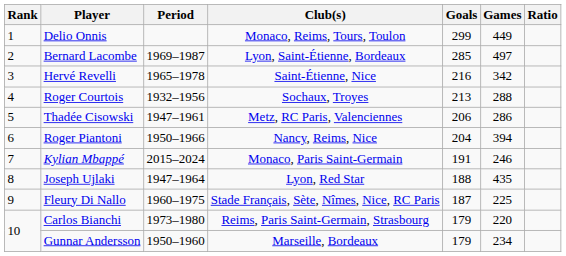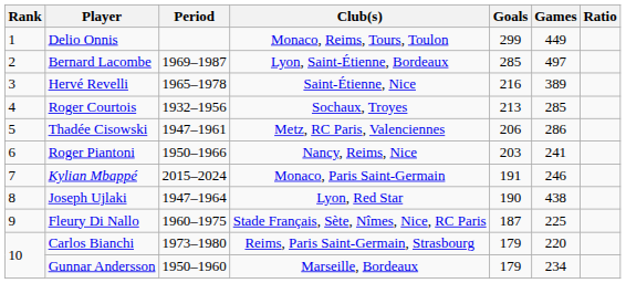 <table class="wikitable sortable">
 <tr>
 <th>Rank</th>
 <th>Player</th>
 <th>Period</th>
 <th>Club(s)</th>
 <th>Goals</th>
 <th>Games</th>
 <th>Ratio</th>
 </tr>
 <tr>
 <td>1</td>
 <td> <a href='#'>Delio Onnis</a></td>
 <td align="center"></td>
 <td align="center"><a href='#'>Monaco</a>, <a href='#'>Reims</a>, <a href='#'>Tours</a>, <a href='#'>Toulon</a></td>
 <td align="center">299</td>
 <td align="center">449</td>
 <td align="center"></td>
 </tr>
 <tr>
 <td>2</td>
 <td> <a href='#'>Bernard Lacombe</a></td>
 <td align="center">1969–1987</td>
 <td align="center"><a href='#'>Lyon</a>, <a href='#'>Saint-Étienne</a>, <a href='#'>Bordeaux</a></td>
 <td align="center">285</td>
 <td align="center">497</td>
 <td align="center"></td>
 </tr>
 <tr>
 <td>3</td>
 <td> <a href='#'>Hervé Revelli</a></td>
 <td align="center">1965–1978</td>
 <td align="center"><a href='#'>Saint-Étienne</a>, <a href='#'>Nice</a></td>
 <td align="center">216</td>
-<td align="center">342</td>
+<td align="center">389</td>
 <td align="center"></td>
 </tr>
 <tr>
 <td>4</td>
 <td> <a href='#'>Roger Courtois</a></td>
 <td align="center">1932–1956</td>
 <td align="center"><a href='#'>Sochaux</a>, <a href='#'>Troyes</a></td>
 <td align="center">213</td>
-<td align="center">288</td>
+<td align="center">285</td>
 <td align="center"></td>
 </tr>
 <tr>
 <td>5</td>
 <td> <a href='#'>Thadée Cisowski</a></td>
 <td align="center">1947–1961</td>
 <td align="center"><a href='#'>Metz</a>, <a href='#'>RC Paris</a>, <a href='#'>Valenciennes</a></td>
 <td align="center">206</td>
 <td align="center">286</td>
 <td align="center"></td>
 </tr>
 <tr>
 <td>6</td>
 <td> <a href='#'>Roger Piantoni</a></td>
 <td align="center">1950–1966</td>
 <td align="center"><a href='#'>Nancy</a>, <a href='#'>Reims</a>, <a href='#'>Nice</a></td>
-<td align="center">204</td>
-<td align="center">394</td>
+<td align="center">203</td>
+<td align="center">241</td>
 <td align="center"></td>
 </tr>
 <tr>
 <td>7</td>
 <td> <em><a href='#'>Kylian Mbappé</a></em></td>
 <td align="center">2015–2024</td>
 <td align="center"><a href='#'>Monaco</a>, <a href='#'>Paris Saint-Germain</a></td>
 <td align="center">191</td>
 <td align="center">246</td>
 <td align="center"></td>
 </tr>
 <tr>
 <td>8</td>
 <td> <a href='#'>Joseph Ujlaki</a></td>
 <td align="center">1947–1964</td>
 <td align="center"><a href='#'>Lyon</a>, <a href='#'>Red Star</a></td>
-<td align="center">188</td>
-<td align="center">435</td>
+<td align="center">190</td>
+<td align="center">438</td>
 <td align="center"></td>
 </tr>
 <tr>
 <td>9</td>
 <td> <a href='#'>Fleury Di Nallo</a></td>
 <td align="center">1960–1975</td>
 <td align="center"><a href='#'>Stade Français</a>, <a href='#'>Sète</a>, <a href='#'>Nîmes</a>, <a href='#'>Nice</a>, <a href='#'>RC Paris</a></td>
 <td align="center">187</td>
 <td align="center">225</td>
 <td align="center"></td>
 </tr>
 <tr>
 <td rowspan="2">10</td>
 <td> <a href='#'>Carlos Bianchi</a></td>
 <td align="center">1973–1980</td>
 <td align="center"><a href='#'>Reims</a>, <a href='#'>Paris Saint-Germain</a>, <a href='#'>Strasbourg</a></td>
 <td align="center">179</td>
 <td align="center">220</td>
 <td align="center"></td>
 </tr>
 <tr>
 <td> <a href='#'>Gunnar Andersson</a></td>
 <td align="center">1950–1960</td>
 <td align="center"><a href='#'>Marseille</a>, <a href='#'>Bordeaux</a></td>
 <td align="center">179</td>
 <td align="center">234</td>
 <td align="center"></td>
 </tr>
 </table>
